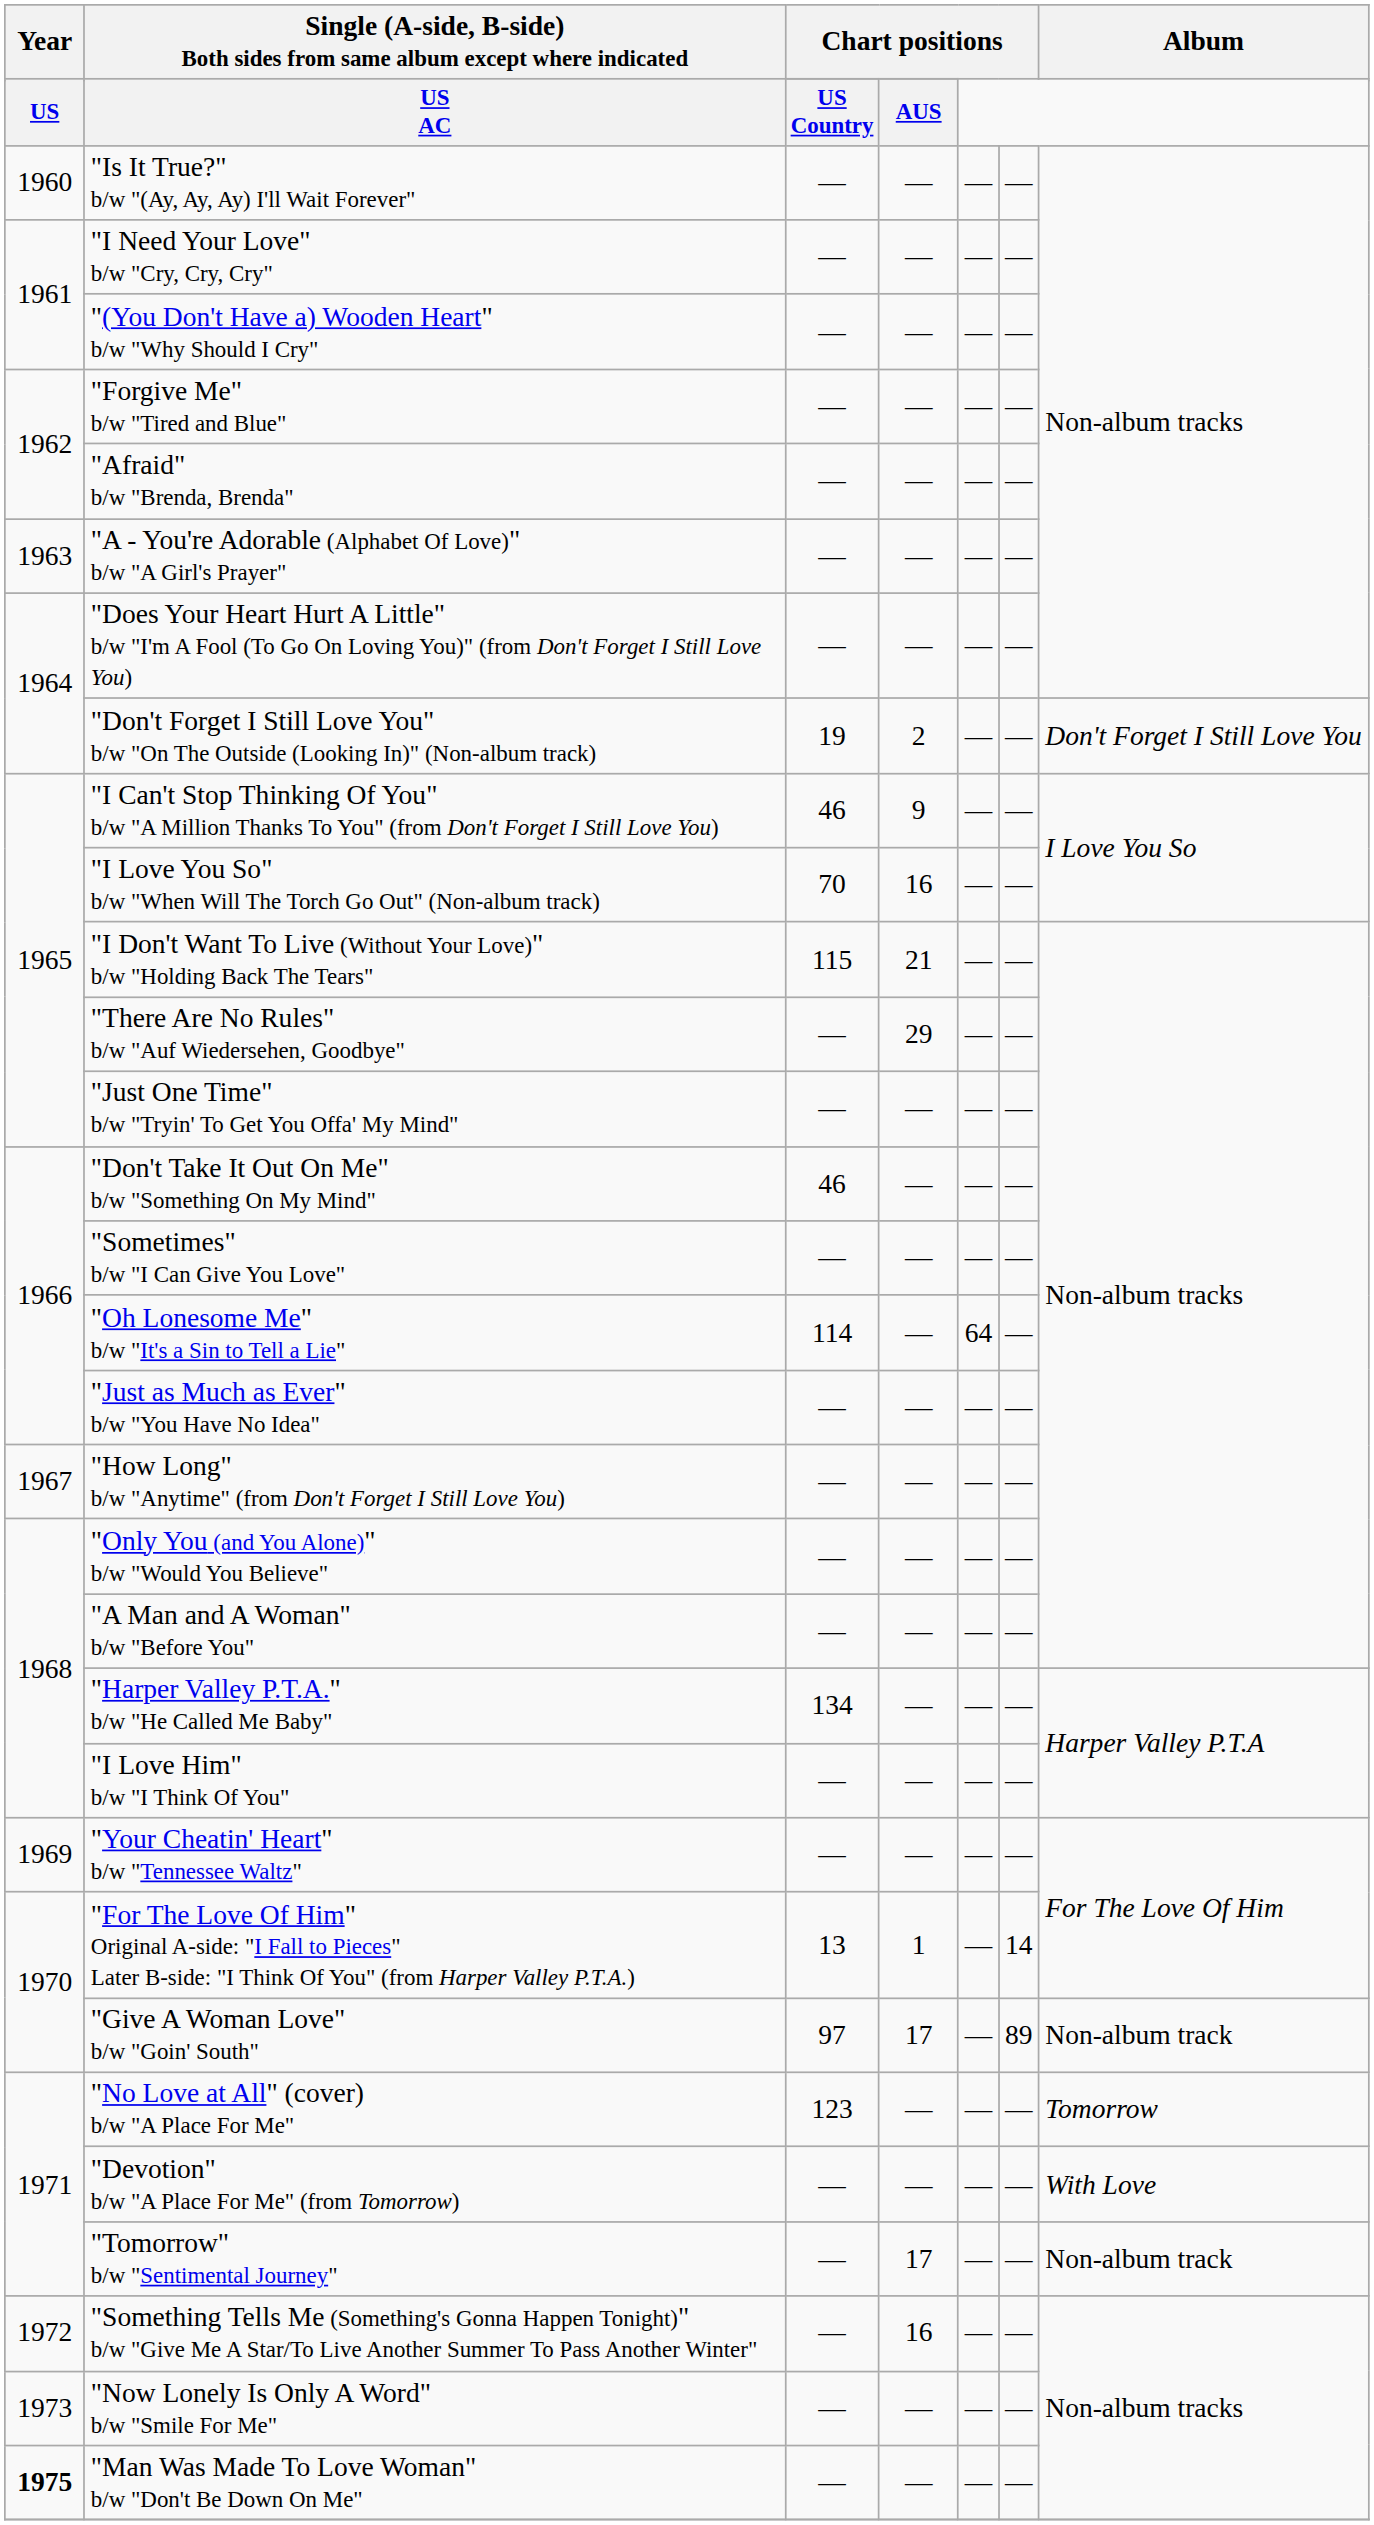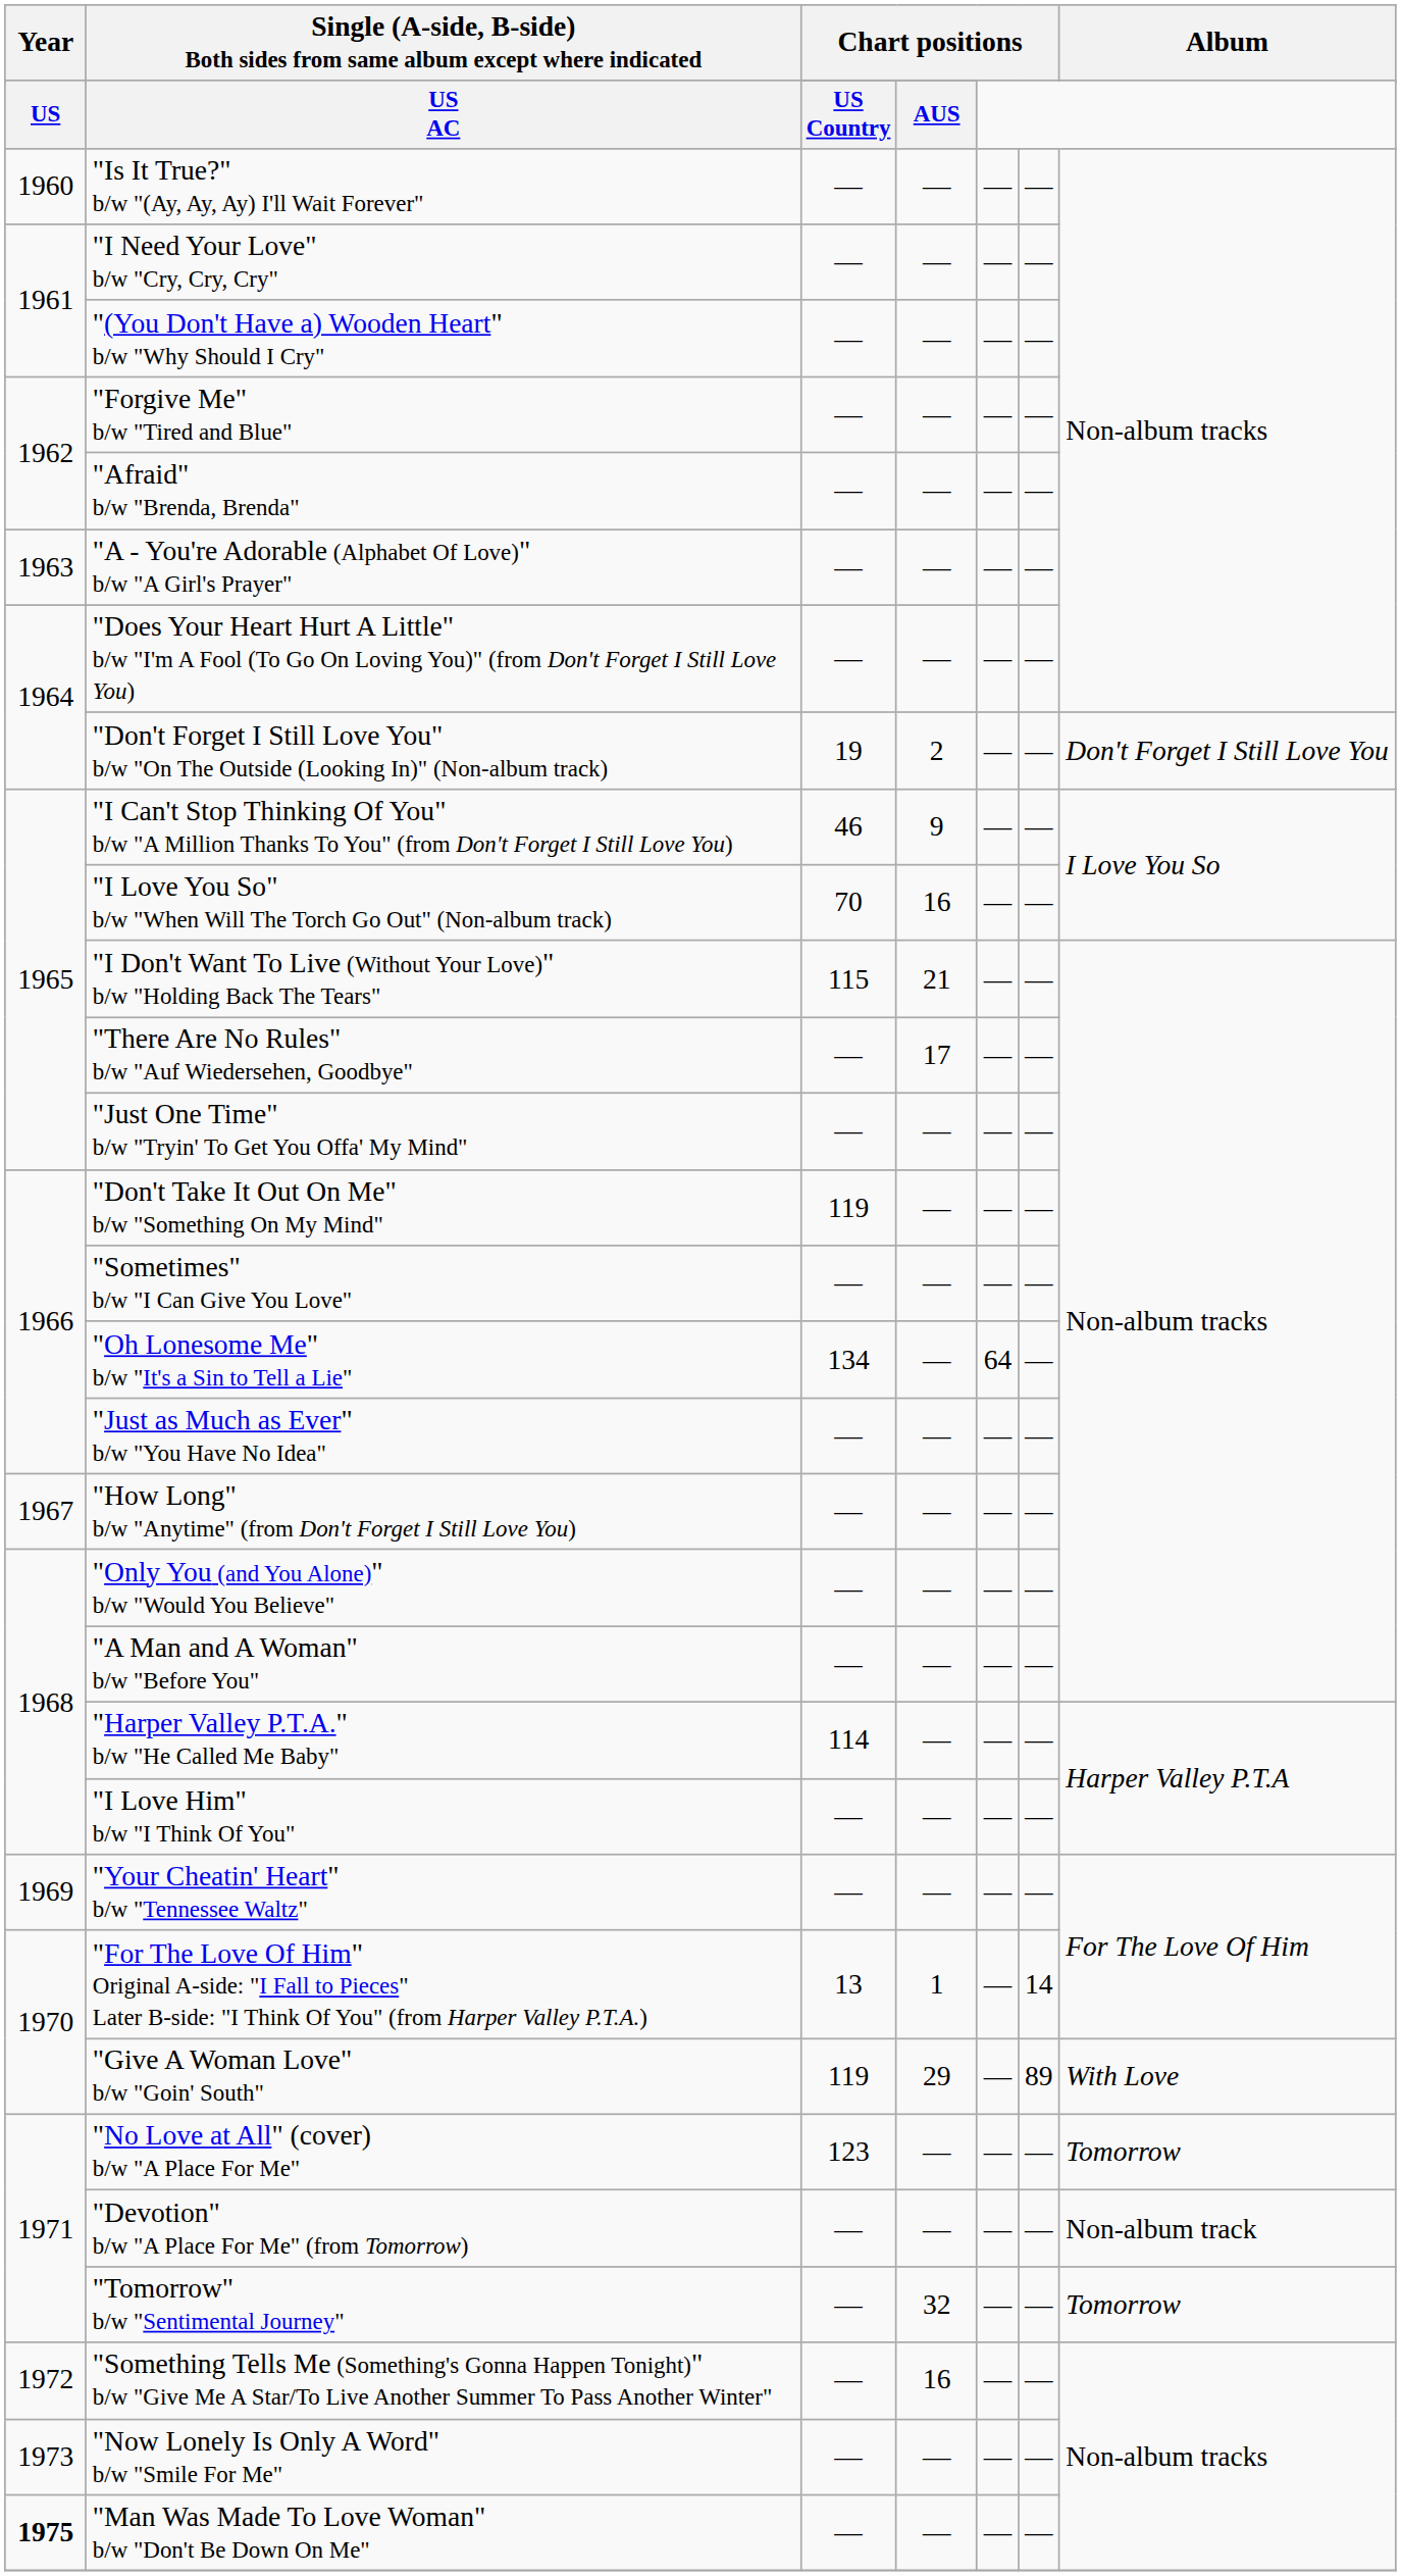 <table class="wikitable" style="text-align:center;">
 <tr>
 <th rowspan="2">Year</th>
 <th width="400" rowspan="2">Single (A-side, B-side)<br><small>Both sides from same album except where indicated</small></th>
 <th colspan="4">Chart positions</th>
 <th rowspan="2">Album</th>
 </tr>
 <tr>
 </tr>
 <tr style="font-size:smaller;">
 <th width="40"><a href='#'>US</a></th>
 <th width="40"><a href='#'>US<br>AC</a></th>
 <th width="40"><a href='#'>US<br>Country</a></th>
 <th width="40"><a href='#'>AUS</a></th>
 </tr>
 <tr>
 <td>1960</td>
 <td align="left">"Is It True?"<br><small>b/w "(Ay, Ay, Ay) I'll Wait Forever"</small></td>
 <td>—</td>
 <td>—</td>
 <td>—</td>
 <td>—</td>
 <td align="left" rowspan="7">Non-album tracks</td>
 </tr>
 <tr>
 <td rowspan="2">1961</td>
 <td align="left">"I Need Your Love"<br><small>b/w "Cry, Cry, Cry"</small></td>
 <td>—</td>
 <td>—</td>
 <td>—</td>
 <td>—</td>
 </tr>
 <tr>
 <td align="left">"<a href='#'>(You Don't Have a) Wooden Heart</a>"<br><small>b/w "Why Should I Cry"</small></td>
 <td>—</td>
 <td>—</td>
 <td>—</td>
 <td>—</td>
 </tr>
 <tr>
 <td rowspan="2">1962</td>
 <td align="left">"Forgive Me"<br><small>b/w "Tired and Blue"</small></td>
 <td>—</td>
 <td>—</td>
 <td>—</td>
 <td>—</td>
 </tr>
 <tr>
 <td align="left">"Afraid"<br><small>b/w "Brenda, Brenda"</small></td>
 <td>—</td>
 <td>—</td>
 <td>—</td>
 <td>—</td>
 </tr>
 <tr>
 <td>1963</td>
 <td align="left">"A - You're Adorable<small> (Alphabet Of Love)</small>"<br><small>b/w "A Girl's Prayer"</small></td>
 <td>—</td>
 <td>—</td>
 <td>—</td>
 <td>—</td>
 </tr>
 <tr>
 <td rowspan="2">1964</td>
 <td align="left">"Does Your Heart Hurt A Little"<br><small>b/w "I'm A Fool (To Go On Loving You)" (from <em>Don't Forget I Still Love You</em>)</small></td>
 <td>—</td>
 <td>—</td>
 <td>—</td>
 <td>—</td>
 </tr>
 <tr>
 <td align="left">"Don't Forget I Still Love You"<br><small>b/w "On The Outside (Looking In)" (Non-album track)</small></td>
 <td>19</td>
 <td>2</td>
 <td>—</td>
 <td>—</td>
 <td align="left"><em>Don't Forget I Still Love You</em></td>
 </tr>
 <tr>
 <td rowspan="5">1965</td>
 <td align="left">"I Can't Stop Thinking Of You"<br><small>b/w "A Million Thanks To You" (from <em>Don't Forget I Still Love You</em>)</small></td>
 <td>46</td>
 <td>9</td>
 <td>—</td>
 <td>—</td>
 <td align="left" rowspan="2"><em>I Love You So</em></td>
 </tr>
 <tr>
 <td align="left">"I Love You So"<br><small>b/w "When Will The Torch Go Out" (Non-album track)</small></td>
 <td>70</td>
 <td>16</td>
 <td>—</td>
 <td>—</td>
 </tr>
 <tr>
 <td align="left">"I Don't Want To Live<small> (Without Your Love)</small>"<br><small>b/w "Holding Back The Tears"</small></td>
 <td>115</td>
 <td>21</td>
 <td>—</td>
 <td>—</td>
 <td align="left" rowspan="10">Non-album tracks</td>
 </tr>
 <tr>
 <td align="left">"There Are No Rules"<br><small>b/w "Auf Wiedersehen, Goodbye"</small></td>
 <td>—</td>
-<td>29</td>
+<td>17</td>
 <td>—</td>
 <td>—</td>
 </tr>
 <tr>
 <td align="left">"Just One Time"<br><small>b/w "Tryin' To Get You Offa' My Mind"</small></td>
 <td>—</td>
 <td>—</td>
 <td>—</td>
 <td>—</td>
 </tr>
 <tr>
 <td rowspan="4">1966</td>
 <td align="left">"Don't Take It Out On Me"<br><small>b/w "Something On My Mind"</small></td>
-<td>46</td>
+<td>119</td>
 <td>—</td>
 <td>—</td>
 <td>—</td>
 </tr>
 <tr>
 <td align="left">"Sometimes"<br><small>b/w "I Can Give You Love"</small></td>
 <td>—</td>
 <td>—</td>
 <td>—</td>
 <td>—</td>
 </tr>
 <tr>
 <td align="left">"<a href='#'>Oh Lonesome Me</a>"<br><small>b/w "<a href='#'>It's a Sin to Tell a Lie</a>"</small></td>
-<td>114</td>
+<td>134</td>
 <td>—</td>
 <td>64</td>
 <td>—</td>
 </tr>
 <tr>
 <td align="left">"<a href='#'>Just as Much as Ever</a>"<br><small>b/w "You Have No Idea"</small></td>
 <td>—</td>
 <td>—</td>
 <td>—</td>
 <td>—</td>
 </tr>
 <tr>
 <td>1967</td>
 <td align="left">"How Long"<br><small>b/w "Anytime" (from <em>Don't Forget I Still Love You</em>)</small></td>
 <td>—</td>
 <td>—</td>
 <td>—</td>
 <td>—</td>
 </tr>
 <tr>
 <td rowspan="4">1968</td>
 <td align="left">"<a href='#'>Only You<small> (and You Alone)</small></a>"<br><small>b/w "Would You Believe"</small></td>
 <td>—</td>
 <td>—</td>
 <td>—</td>
 <td>—</td>
 </tr>
 <tr>
 <td align="left">"A Man and A Woman"<br><small>b/w "Before You"</small></td>
 <td>—</td>
 <td>—</td>
 <td>—</td>
 <td>—</td>
 </tr>
 <tr>
 <td align="left">"<a href='#'>Harper Valley P.T.A.</a>"<br><small>b/w "He Called Me Baby"</small></td>
-<td>134</td>
+<td>114</td>
 <td>—</td>
 <td>—</td>
 <td>—</td>
 <td align="left" rowspan="2"><em>Harper Valley P.T.A</em></td>
 </tr>
 <tr>
 <td align="left">"I Love Him"<br><small>b/w "I Think Of You"</small></td>
 <td>—</td>
 <td>—</td>
 <td>—</td>
 <td>—</td>
 </tr>
 <tr>
 <td>1969</td>
 <td align="left">"<a href='#'>Your Cheatin' Heart</a>"<br><small>b/w "<a href='#'>Tennessee Waltz</a>"</small></td>
 <td>—</td>
 <td>—</td>
 <td>—</td>
 <td>—</td>
 <td align="left" rowspan="2"><em>For The Love Of Him</em></td>
 </tr>
 <tr>
 <td rowspan="2">1970</td>
 <td align="left">"<a href='#'>For The Love Of Him</a>"<br><small>Original A-side: "<a href='#'>I Fall to Pieces</a>"<br>Later B-side: "I Think Of You" (from <em>Harper Valley P.T.A.</em>)</small></td>
 <td>13</td>
 <td>1</td>
 <td>—</td>
 <td>14</td>
 </tr>
 <tr>
 <td align="left">"Give A Woman Love"<br><small>b/w "Goin' South"</small></td>
-<td>97</td>
-<td>17</td>
+<td>119</td>
+<td>29</td>
 <td>—</td>
 <td>89</td>
-<td align="left">Non-album track</td>
+<td align="left"><em>With Love</em></td>
 </tr>
 <tr>
 <td rowspan="3">1971</td>
 <td align="left">"<a href='#'>No Love at All</a>" (cover)<br><small>b/w "A Place For Me"</small></td>
 <td>123</td>
 <td>—</td>
 <td>—</td>
 <td>—</td>
 <td align="left"><em>Tomorrow</em></td>
 </tr>
 <tr>
 <td align="left">"Devotion"<br><small>b/w "A Place For Me" (from <em>Tomorrow</em>)</small></td>
 <td>—</td>
 <td>—</td>
 <td>—</td>
 <td>—</td>
-<td align="left"><em>With Love</em></td>
+<td align="left">Non-album track</td>
 </tr>
 <tr>
 <td align="left">"Tomorrow"<br><small>b/w "<a href='#'>Sentimental Journey</a>"</small></td>
 <td>—</td>
-<td>17</td>
+<td>32</td>
 <td>—</td>
 <td>—</td>
-<td align="left">Non-album track</td>
+<td align="left"><em>Tomorrow</em></td>
 </tr>
 <tr>
 <td>1972</td>
 <td align="left">"Something Tells Me<small> (Something's Gonna Happen Tonight)</small>"<br><small>b/w "Give Me A Star/To Live Another Summer To Pass Another Winter"</small></td>
 <td>—</td>
 <td>16</td>
 <td>—</td>
 <td>—</td>
 <td align="left" rowspan="3">Non-album tracks</td>
 </tr>
 <tr>
 <td>1973</td>
 <td align="left">"Now Lonely Is Only A Word"<br><small>b/w "Smile For Me"</small></td>
 <td>—</td>
 <td>—</td>
 <td>—</td>
 <td>—</td>
 </tr>
 <tr>
 <td><strong>1975</strong></td>
 <td align="left">"Man Was Made To Love Woman"<br><small>b/w "Don't Be Down On Me"</small></td>
 <td>—</td>
 <td>—</td>
 <td>—</td>
 <td>—</td>
 </tr>
 <tr>
 </tr>
 </table>
